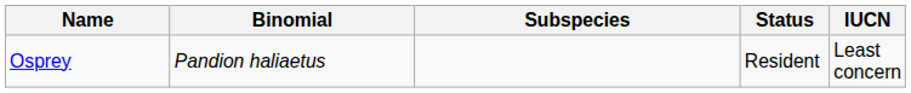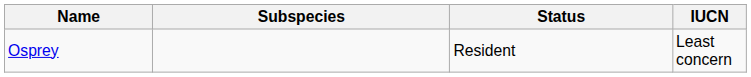 <table width=60% class="wikitable">
 <tr>
 <th width=20%>Name</th>
-<th width=30%>Binomial</th>
 <th width=40%>Subspecies</th>
 <th width=30%>Status</th>
 <th width=30%>IUCN</th>
 </tr>
 <tr>
 <td><a href='#'>Osprey</a><br></td>
-<td><em>Pandion haliaetus</em></td>
 <td></td>
 <td>Resident</td>
 <td>Least concern</td>
 </tr>
 </table>
